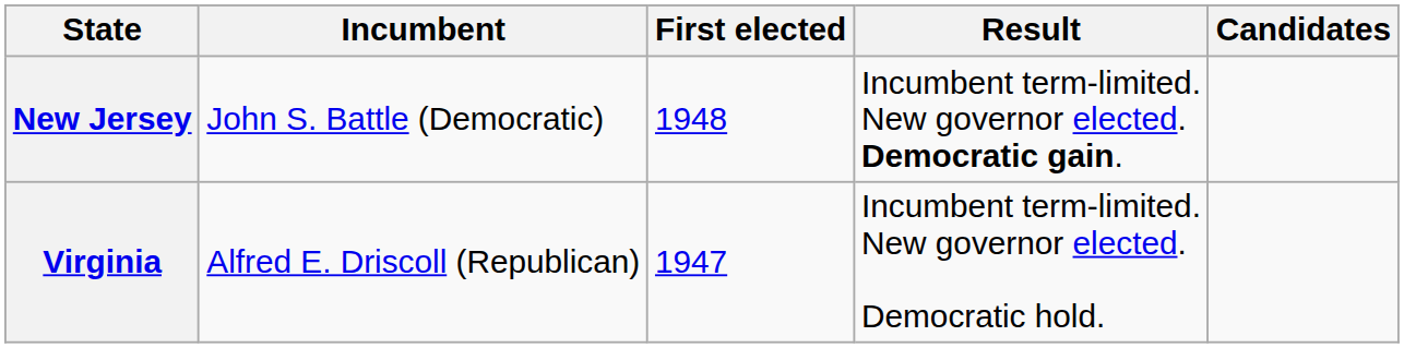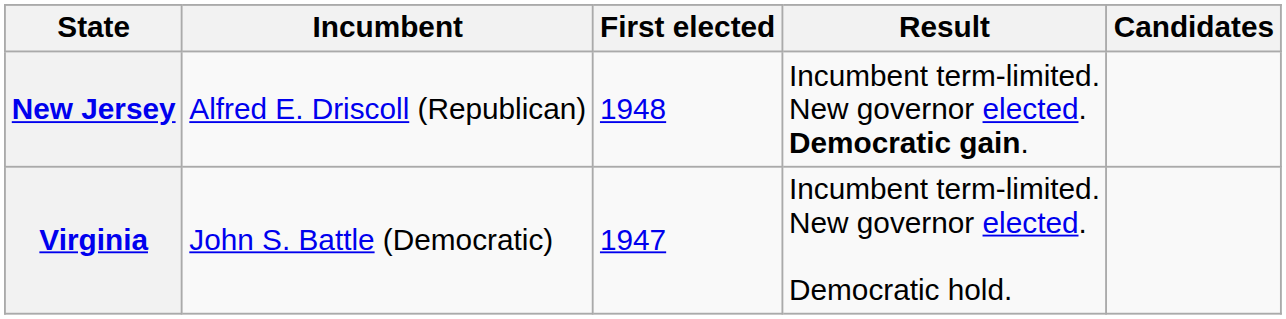 <table class="wikitable sortable">
 <tr>
 <th>State</th>
 <th>Incumbent</th>
 <th>First elected</th>
 <th>Result</th>
 <th>Candidates</th>
 </tr>
 <tr>
 <th><a href='#'>New Jersey</a></th>
-<td><a href='#'>John S. Battle</a> (Democratic)</td>
+<td><a href='#'>Alfred E. Driscoll</a> (Republican)</td>
 <td><a href='#'>1948</a></td>
 <td>Incumbent term-limited. <br> New governor <a href='#'>elected</a>. <br> <strong>Democratic gain</strong>.</td>
 <td nowrap=""> </td>
 </tr>
 <tr>
 <th><a href='#'>Virginia</a></th>
-<td><a href='#'>Alfred E. Driscoll</a> (Republican)</td>
+<td><a href='#'>John S. Battle</a> (Democratic)</td>
 <td><a href='#'>1947</a></td>
 <td>Incumbent term-limited. <br> New governor <a href='#'>elected</a>. <br><br>Democratic hold.</td>
 <td nowrap=""> </td>
 </tr>
 </table>
